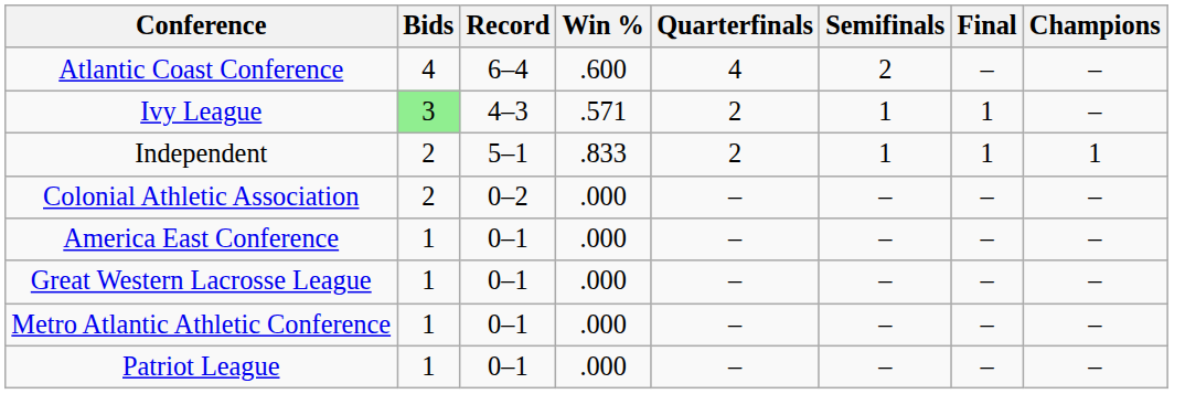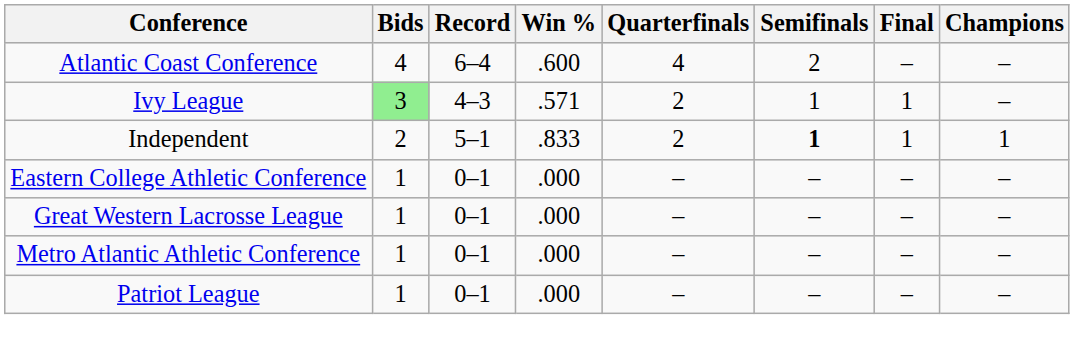 <table class="wikitable sortable" style="text-align:center">
 <tr>
 <th>Conference<br></th>
 <th>Bids<br></th>
 <th>Record<br></th>
 <th>Win %<br></th>
 <th>Quarterfinals<br></th>
 <th>Semifinals<br></th>
 <th>Final<br></th>
 <th>Champions</th>
 </tr>
 <tr>
 <td><a href='#'>Atlantic Coast Conference</a></td>
 <td>4 </td>
 <td>6–4</td>
 <td>.600</td>
 <td>4</td>
 <td>2</td>
 <td>–</td>
 <td>–</td>
 </tr>
 <tr>
 <td><a href='#'>Ivy League</a></td>
 <td style="background: lightgreen;">3 </td>
 <td>4–3</td>
 <td>.571</td>
 <td>2</td>
 <td>1</td>
 <td>1</td>
 <td>–</td>
 </tr>
 <tr>
 <td>Independent</td>
 <td>2 </td>
 <td>5–1</td>
 <td>.833</td>
 <td>2</td>
-<td>1</td>
+<td><strong>1</strong></td>
 <td>1</td>
 <td>1</td>
 </tr>
 <tr>
-<td><a href='#'>Colonial Athletic Association</a></td>
-<td>2 </td>
-<td>0–2</td>
-<td>.000</td>
-<td>–</td>
-<td>–</td>
-<td>–</td>
-<td>–</td>
-</tr>
-<tr>
-<td><a href='#'>America East Conference</a></td>
+<td><a href='#'>Eastern College Athletic Conference</a></td>
 <td>1 </td>
 <td>0–1</td>
 <td>.000</td>
 <td>–</td>
 <td>–</td>
 <td>–</td>
 <td>–</td>
 </tr>
 <tr>
 <td><a href='#'>Great Western Lacrosse League</a></td>
 <td>1 </td>
 <td>0–1</td>
 <td>.000</td>
 <td>–</td>
 <td>–</td>
 <td>–</td>
 <td>–</td>
 </tr>
 <tr>
 <td><a href='#'>Metro Atlantic Athletic Conference</a></td>
 <td>1 </td>
 <td>0–1</td>
 <td>.000</td>
 <td>–</td>
 <td>–</td>
 <td>–</td>
 <td>–</td>
 </tr>
 <tr>
 <td><a href='#'>Patriot League</a></td>
 <td>1 </td>
 <td>0–1</td>
 <td>.000</td>
 <td>–</td>
 <td>–</td>
 <td>–</td>
 <td>–</td>
 </tr>
 </table>
